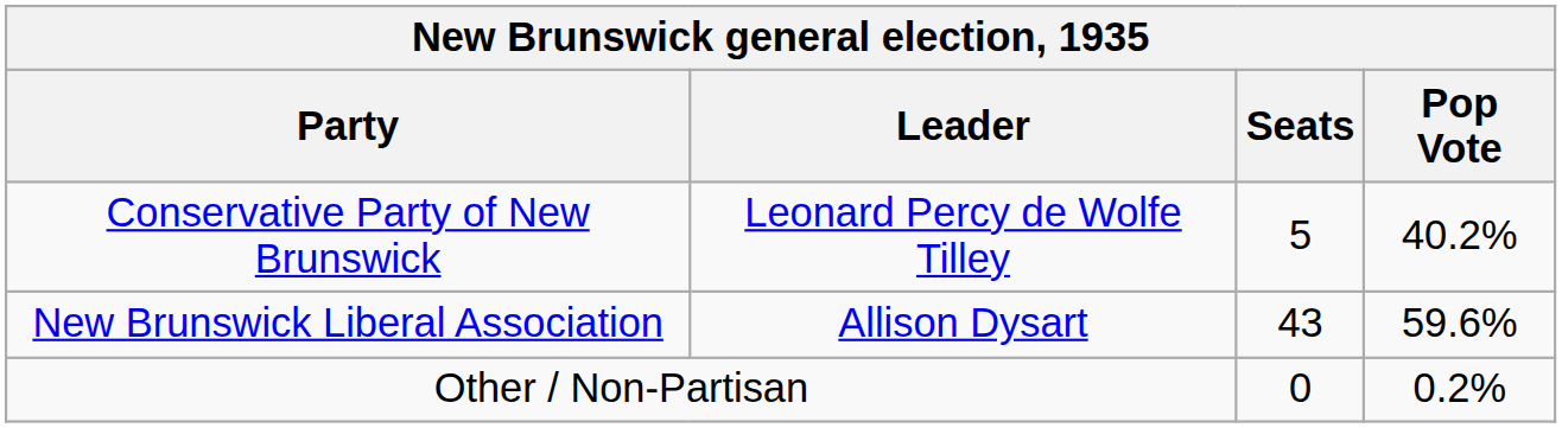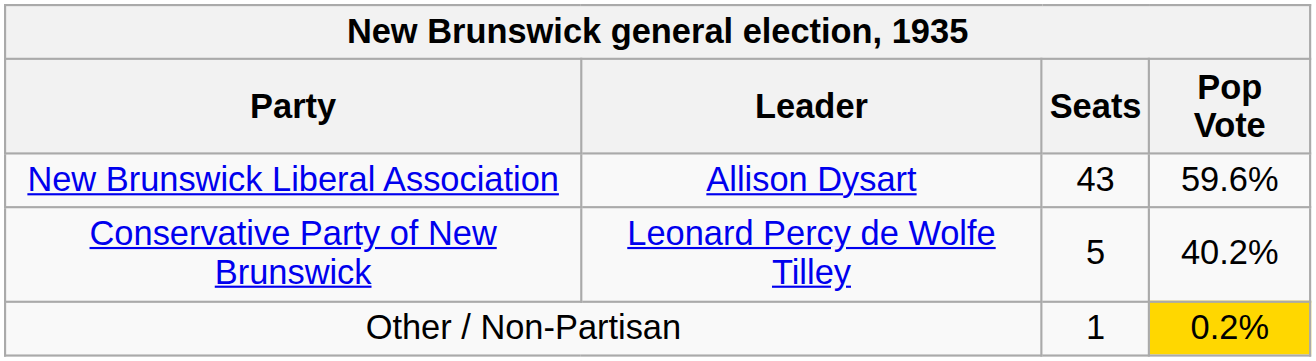 <table class="wikitable" style="text-align:center">
 <tr>
 <th colspan=4>New Brunswick general election, 1935</th>
 </tr>
 <tr>
 <th>Party</th>
 <th>Leader</th>
 <th>Seats</th>
 <th>Pop Vote</th>
 </tr>
 <tr>
+<td><a href='#'>New Brunswick Liberal Association</a></td>
+<td><a href='#'>Allison Dysart</a></td>
+<td>43</td>
+<td>59.6%</td>
+</tr>
+<tr>
 <td><a href='#'>Conservative Party of New Brunswick</a></td>
 <td><a href='#'>Leonard Percy de Wolfe Tilley</a></td>
 <td>5</td>
 <td>40.2%</td>
 </tr>
 <tr>
-<td><a href='#'>New Brunswick Liberal Association</a></td>
-<td><a href='#'>Allison Dysart</a></td>
-<td>43</td>
-<td>59.6%</td>
-</tr>
-<tr>
 <td colspan=2>Other / Non-Partisan</td>
-<td>0</td>
-<td>0.2%</td>
+<td>1</td>
+<td style="background: gold;">0.2%</td>
 </tr>
 </table>
